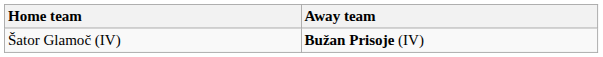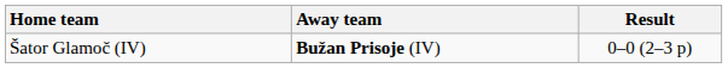 <table class="wikitable" style="width:50%">
 <tr>
 <th style="width:40%; text-align:left">Home team</th>
 <th style="width:40%; text-align:left">Away team</th>
+<th>Result</th>
 </tr>
 <tr>
 <td>Šator Glamoč (IV)</td>
 <td><strong>Bužan Prisoje</strong> (IV)</td>
+<td style="text-align:center">0–0 (2–3 p)</td>
 </tr>
 </table>
